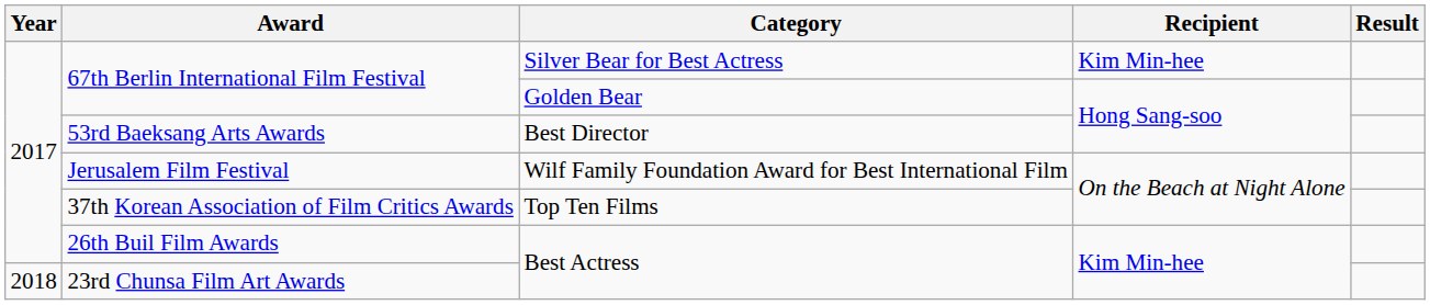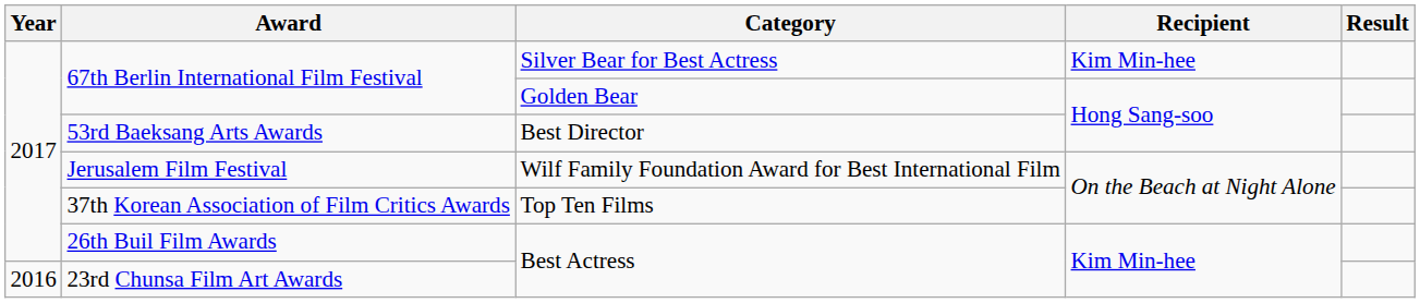 <table class="wikitable sortable">
 <tr>
 <th>Year</th>
 <th>Award</th>
 <th>Category</th>
 <th>Recipient</th>
 <th>Result</th>
 </tr>
 <tr>
 <td rowspan="6">2017</td>
 <td rowspan="2"><a href='#'>67th Berlin International Film Festival</a></td>
 <td><a href='#'>Silver Bear for Best Actress</a></td>
 <td><a href='#'>Kim Min-hee</a></td>
 <td></td>
 </tr>
 <tr>
 <td><a href='#'>Golden Bear</a></td>
 <td rowspan="2"><a href='#'>Hong Sang-soo</a></td>
 <td></td>
 </tr>
 <tr>
 <td><a href='#'>53rd Baeksang Arts Awards</a></td>
 <td>Best Director</td>
 <td></td>
 </tr>
 <tr>
 <td><a href='#'>Jerusalem Film Festival</a></td>
 <td>Wilf Family Foundation Award for Best International Film</td>
 <td rowspan=2><em>On the Beach at Night Alone</em></td>
 <td></td>
 </tr>
 <tr>
 <td>37th <a href='#'>Korean Association of Film Critics Awards</a></td>
 <td>Top Ten Films</td>
 <td></td>
 </tr>
 <tr>
 <td><a href='#'>26th Buil Film Awards</a></td>
 <td rowspan="2">Best Actress</td>
 <td rowspan="2"><a href='#'>Kim Min-hee</a></td>
 <td></td>
 </tr>
 <tr>
-<td>2018</td>
+<td>2016</td>
 <td>23rd <a href='#'>Chunsa Film Art Awards</a></td>
 <td></td>
 </tr>
 </table>
